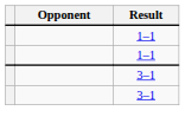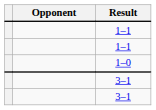 <table class="wikitable plainrowheaders" style="text-align:center;margin-left:1em;float:right;clear:right;min-width:226px">
 <tr>
 <th scope="col"></th>
 <th scope="col">Opponent</th>
 <th scope="col">Result</th>
 </tr>
 <tr style="border-top: 2px solid black;">
 <th scope="row" style="text-align: center;"></th>
 <td align="left"></td>
 <td><a href='#'>1–1</a></td>
 </tr>
 <tr>
 <th scope="row" style="text-align: center;"></th>
 <td align="left"></td>
 <td><a href='#'>1–1</a></td>
 </tr>
+<tr>
+<th scope="row" style="text-align: center;"></th>
+<td align="left"></td>
+<td><a href='#'>1–0</a></td>
+</tr>
 <tr style="border-top: 2px solid black;">
 <th scope="row" style="text-align: center;"></th>
 <td align="left"></td>
 <td><a href='#'>3–1</a></td>
 </tr>
 <tr>
 <th scope="row" style="text-align: center;"></th>
 <td align="left"></td>
 <td><a href='#'>3–1</a></td>
 </tr>
 </table>
